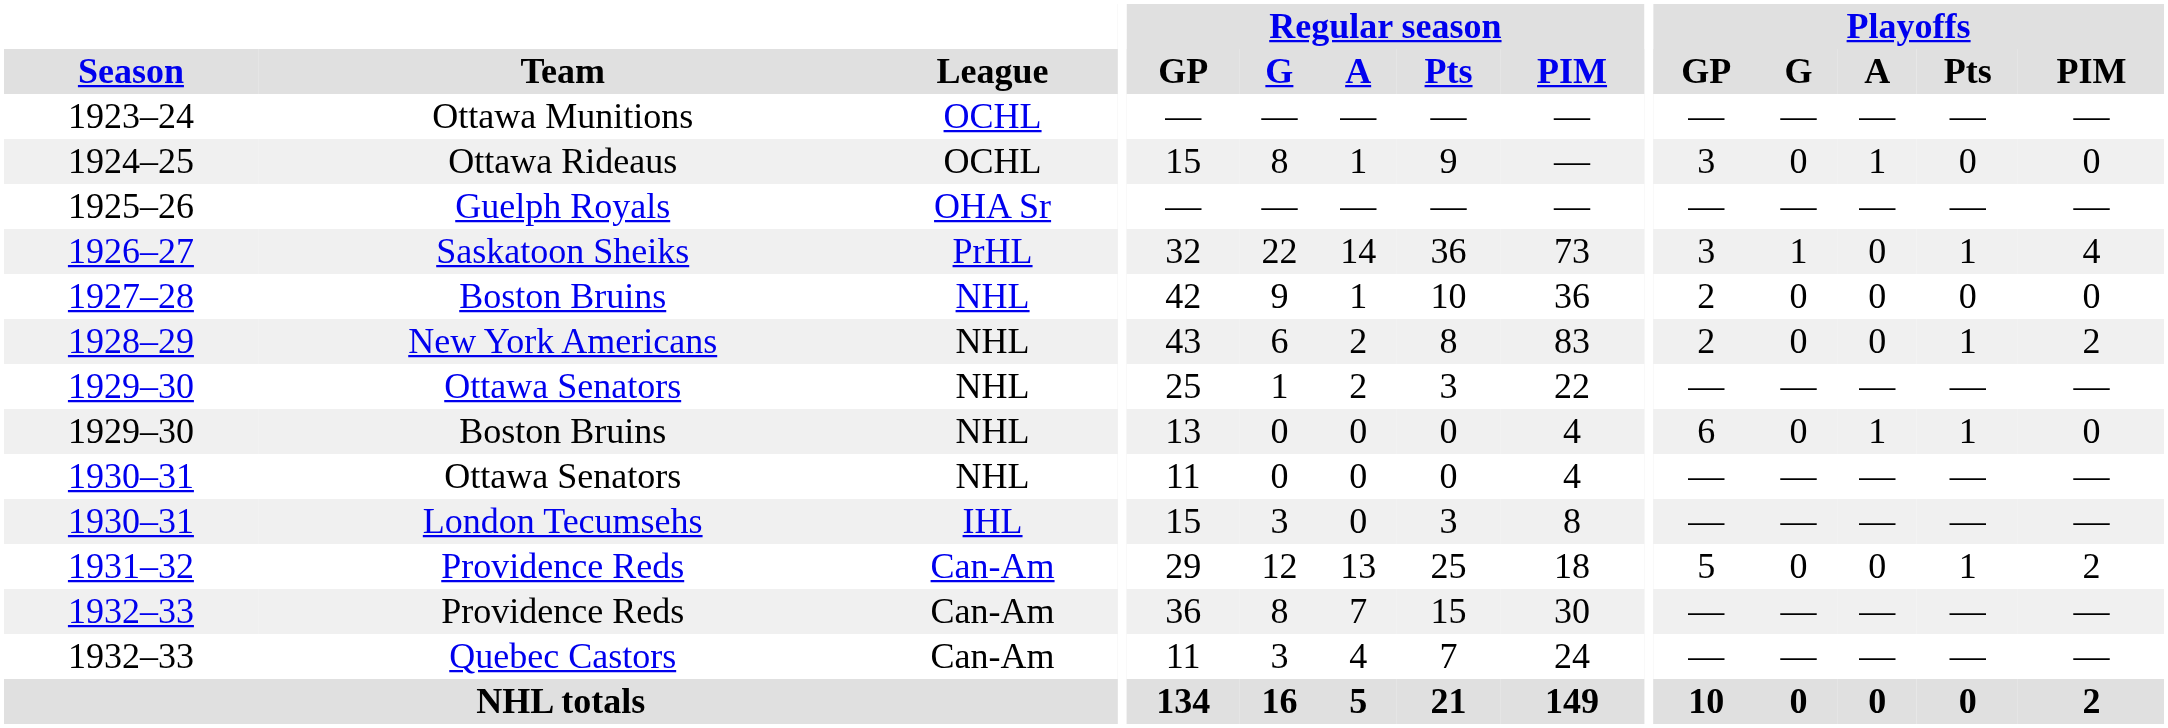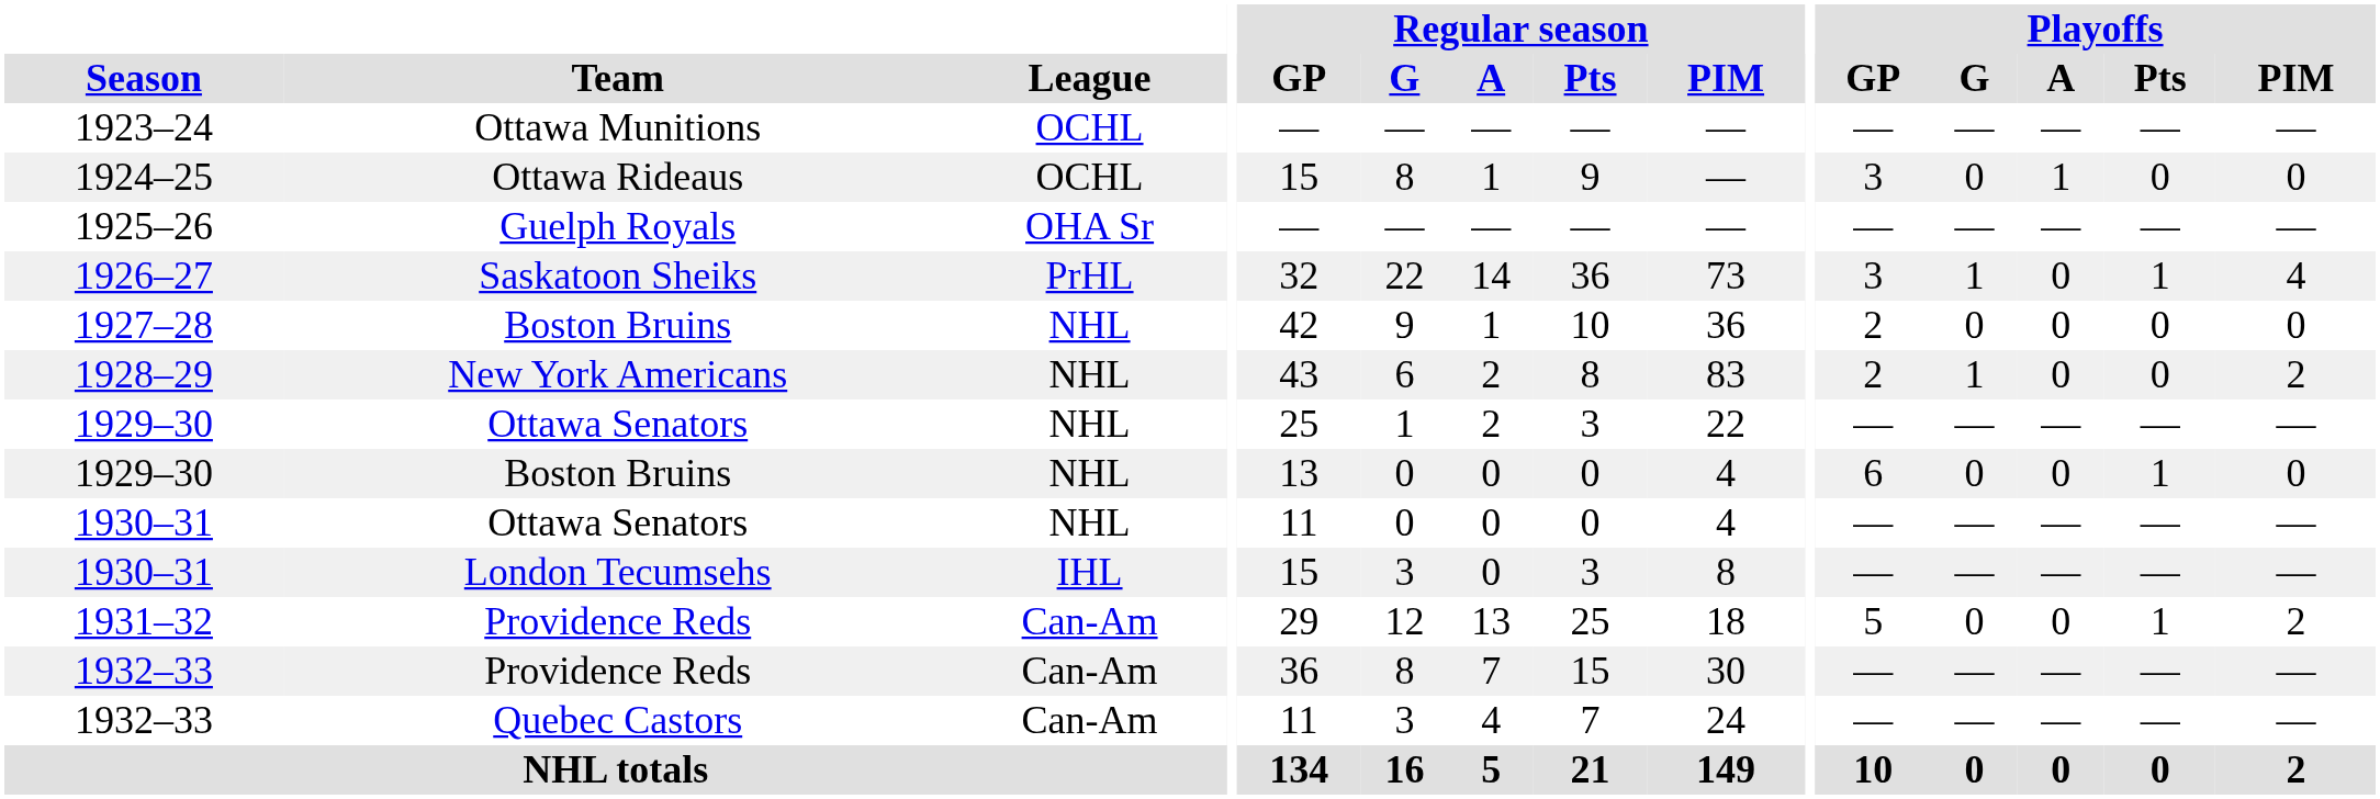 <table border="0" cellpadding="1" cellspacing="0" style="text-align:center; width:60em">
 <tr bgcolor="#e0e0e0">
 <th colspan="3" bgcolor="#ffffff"></th>
 <th rowspan="100" bgcolor="#ffffff"></th>
 <th colspan="5"><a href='#'>Regular season</a></th>
 <th rowspan="100" bgcolor="#ffffff"></th>
 <th colspan="5"><a href='#'>Playoffs</a></th>
 </tr>
 <tr bgcolor="#e0e0e0">
 <th><a href='#'>Season</a></th>
 <th>Team</th>
 <th>League</th>
 <th>GP</th>
 <th><a href='#'>G</a></th>
 <th><a href='#'>A</a></th>
 <th><a href='#'>Pts</a></th>
 <th><a href='#'>PIM</a></th>
 <th>GP</th>
 <th>G</th>
 <th>A</th>
 <th>Pts</th>
 <th>PIM</th>
 </tr>
 <tr>
 <td>1923–24</td>
 <td>Ottawa Munitions</td>
 <td><a href='#'>OCHL</a></td>
 <td>—</td>
 <td>—</td>
 <td>—</td>
 <td>—</td>
 <td>—</td>
 <td>—</td>
 <td>—</td>
 <td>—</td>
 <td>—</td>
 <td>—</td>
 </tr>
 <tr bgcolor="#f0f0f0">
 <td>1924–25</td>
 <td>Ottawa Rideaus</td>
 <td>OCHL</td>
 <td>15</td>
 <td>8</td>
 <td>1</td>
 <td>9</td>
 <td>—</td>
 <td>3</td>
 <td>0</td>
 <td>1</td>
 <td>0</td>
 <td>0</td>
 </tr>
 <tr>
 <td>1925–26</td>
 <td><a href='#'>Guelph Royals</a></td>
 <td><a href='#'>OHA Sr</a></td>
 <td>—</td>
 <td>—</td>
 <td>—</td>
 <td>—</td>
 <td>—</td>
 <td>—</td>
 <td>—</td>
 <td>—</td>
 <td>—</td>
 <td>—</td>
 </tr>
 <tr bgcolor="#f0f0f0">
 <td><a href='#'>1926–27</a></td>
 <td><a href='#'>Saskatoon Sheiks</a></td>
 <td><a href='#'>PrHL</a></td>
 <td>32</td>
 <td>22</td>
 <td>14</td>
 <td>36</td>
 <td>73</td>
 <td>3</td>
 <td>1</td>
 <td>0</td>
 <td>1</td>
 <td>4</td>
 </tr>
 <tr>
 <td><a href='#'>1927–28</a></td>
 <td><a href='#'>Boston Bruins</a></td>
 <td><a href='#'>NHL</a></td>
 <td>42</td>
 <td>9</td>
 <td>1</td>
 <td>10</td>
 <td>36</td>
 <td>2</td>
 <td>0</td>
 <td>0</td>
 <td>0</td>
 <td>0</td>
 </tr>
 <tr bgcolor="#f0f0f0">
 <td><a href='#'>1928–29</a></td>
 <td><a href='#'>New York Americans</a></td>
 <td>NHL</td>
 <td>43</td>
 <td>6</td>
 <td>2</td>
 <td>8</td>
 <td>83</td>
 <td>2</td>
+<td>1</td>
 <td>0</td>
 <td>0</td>
-<td>1</td>
 <td>2</td>
 </tr>
 <tr>
 <td><a href='#'>1929–30</a></td>
 <td><a href='#'>Ottawa Senators</a></td>
 <td>NHL</td>
 <td>25</td>
 <td>1</td>
 <td>2</td>
 <td>3</td>
 <td>22</td>
 <td>—</td>
 <td>—</td>
 <td>—</td>
 <td>—</td>
 <td>—</td>
 </tr>
 <tr bgcolor="#f0f0f0">
 <td>1929–30</td>
 <td>Boston Bruins</td>
 <td>NHL</td>
 <td>13</td>
 <td>0</td>
 <td>0</td>
 <td>0</td>
 <td>4</td>
 <td>6</td>
 <td>0</td>
-<td>1</td>
+<td>0</td>
 <td>1</td>
 <td>0</td>
 </tr>
 <tr>
 <td><a href='#'>1930–31</a></td>
 <td>Ottawa Senators</td>
 <td>NHL</td>
 <td>11</td>
 <td>0</td>
 <td>0</td>
 <td>0</td>
 <td>4</td>
 <td>—</td>
 <td>—</td>
 <td>—</td>
 <td>—</td>
 <td>—</td>
 </tr>
 <tr bgcolor="#f0f0f0">
 <td><a href='#'>1930–31</a></td>
 <td><a href='#'>London Tecumsehs</a></td>
 <td><a href='#'>IHL</a></td>
 <td>15</td>
 <td>3</td>
 <td>0</td>
 <td>3</td>
 <td>8</td>
 <td>—</td>
 <td>—</td>
 <td>—</td>
 <td>—</td>
 <td>—</td>
 </tr>
 <tr>
 <td><a href='#'>1931–32</a></td>
 <td><a href='#'>Providence Reds</a></td>
 <td><a href='#'>Can-Am</a></td>
 <td>29</td>
 <td>12</td>
 <td>13</td>
 <td>25</td>
 <td>18</td>
 <td>5</td>
 <td>0</td>
 <td>0</td>
 <td>1</td>
 <td>2</td>
 </tr>
 <tr bgcolor="#f0f0f0">
 <td><a href='#'>1932–33</a></td>
 <td>Providence Reds</td>
 <td>Can-Am</td>
 <td>36</td>
 <td>8</td>
 <td>7</td>
 <td>15</td>
 <td>30</td>
 <td>—</td>
 <td>—</td>
 <td>—</td>
 <td>—</td>
 <td>—</td>
 </tr>
 <tr>
 <td>1932–33</td>
 <td><a href='#'>Quebec Castors</a></td>
 <td>Can-Am</td>
 <td>11</td>
 <td>3</td>
 <td>4</td>
 <td>7</td>
 <td>24</td>
 <td>—</td>
 <td>—</td>
 <td>—</td>
 <td>—</td>
 <td>—</td>
 </tr>
 <tr bgcolor="#e0e0e0">
 <th colspan="3">NHL totals</th>
 <th>134</th>
 <th>16</th>
 <th>5</th>
 <th>21</th>
 <th>149</th>
 <th>10</th>
 <th>0</th>
 <th>0</th>
 <th>0</th>
 <th>2</th>
 </tr>
 </table>
